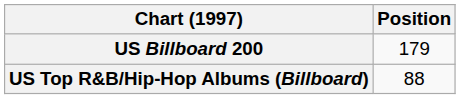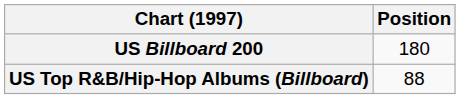 <table class="wikitable sortable plainrowheaders" style="text-align:center">
 <tr>
 <th scope="col">Chart (1997)</th>
 <th scope="col">Position</th>
 </tr>
 <tr>
 <th scope="row">US <em>Billboard</em> 200</th>
-<td>179</td>
+<td>180</td>
 </tr>
 <tr>
 <th scope="row">US Top R&B/Hip-Hop Albums (<em>Billboard</em>)</th>
 <td>88</td>
 </tr>
 </table>
